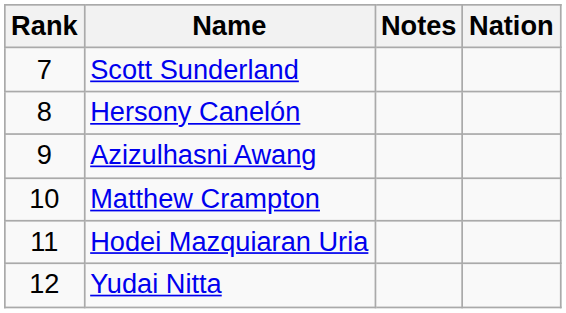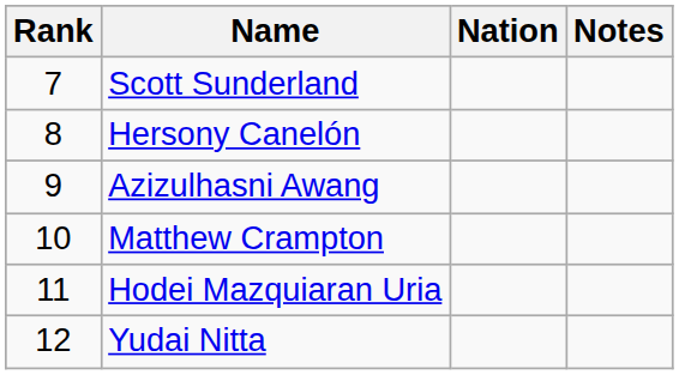 <table class="wikitable sortable" style="text-align:center">
 <tr>
 <th>Rank</th>
 <th>Name</th>
+<th>Nation</th>
 <th>Notes</th>
-<th>Nation</th>
 </tr>
 <tr>
 <td>7</td>
 <td align=left><a href='#'>Scott Sunderland</a></td>
+<td align=left></td>
 <td></td>
-<td align=left></td>
 </tr>
 <tr>
 <td>8</td>
 <td align=left><a href='#'>Hersony Canelón</a></td>
+<td align=left></td>
 <td></td>
-<td align=left></td>
 </tr>
 <tr>
 <td>9</td>
 <td align=left><a href='#'>Azizulhasni Awang</a></td>
+<td align=left></td>
 <td></td>
-<td align=left></td>
 </tr>
 <tr>
 <td>10</td>
 <td align=left><a href='#'>Matthew Crampton</a></td>
+<td align=left></td>
 <td></td>
-<td align=left></td>
 </tr>
 <tr>
 <td>11</td>
 <td align=left><a href='#'>Hodei Mazquiaran Uria</a></td>
+<td align=left></td>
 <td></td>
-<td align=left></td>
 </tr>
 <tr>
 <td>12</td>
 <td align=left><a href='#'>Yudai Nitta</a></td>
+<td align=left></td>
 <td></td>
-<td align=left></td>
 </tr>
 </table>
